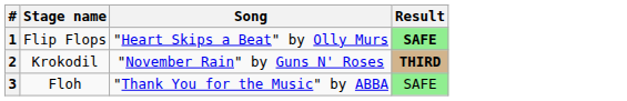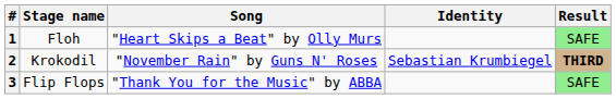 <table class="wikitable plainrowheaders" style="text-align: center;">
 <tr>
 <th>#</th>
 <th>Stage name</th>
 <th>Song</th>
+<th>Identity</th>
 <th>Result</th>
 </tr>
 <tr>
 <th>1</th>
-<td>Flip Flops</td>
+<td>Floh</td>
 <td>"<a href='#'>Heart Skips a Beat</a>" by <a href='#'>Olly Murs</a></td>
-<td bgcolor=lightgreen><strong>SAFE</strong></td>
+<td></td>
+<td bgcolor=lightgreen>SAFE</td>
 </tr>
 <tr>
 <th>2</th>
 <td>Krokodil</td>
 <td>"<a href='#'>November Rain</a>" by <a href='#'>Guns N' Roses</a></td>
+<td><a href='#'>Sebastian Krumbiegel</a></td>
 <td bgcolor=tan><strong>THIRD</strong></td>
 </tr>
 <tr>
 <th>3</th>
-<td>Floh</td>
+<td>Flip Flops</td>
 <td>"<a href='#'>Thank You for the Music</a>" by <a href='#'>ABBA</a></td>
+<td></td>
 <td bgcolor=lightgreen>SAFE</td>
 </tr>
 </table>
